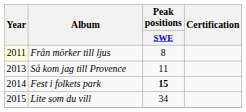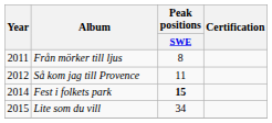 <table class="wikitable">
 <tr>
 <th align="center" rowspan="2" width="10">Year</th>
 <th align="center" rowspan="2" width="180">Album</th>
 <th align="center" colspan="1" width="20">Peak positions</th>
 <th align="center" rowspan="2" width="70">Certification</th>
 </tr>
 <tr>
 <th scope="col" style="width:3em;font-size:90%;"><a href='#'>SWE</a><br></th>
 </tr>
 <tr>
-<td style="background: lightyellow; text-align:center;">2011</td>
+<td style="text-align:center;">2011</td>
 <td><em>Från mörker till ljus</em></td>
 <td style="text-align:center;">8</td>
 <td style="text-align:center;"></td>
 </tr>
 <tr>
-<td style="text-align:center;">2013</td>
+<td style="text-align:center;">2012</td>
 <td><em>Så kom jag till Provence</em></td>
 <td style="text-align:center;">11</td>
 <td style="text-align:center;"></td>
 </tr>
 <tr>
 <td style="text-align:center;">2014</td>
 <td><em>Fest i folkets park</em></td>
 <td style="text-align:center;"><strong>15</strong></td>
 <td style="text-align:center;"></td>
 </tr>
 <tr>
 <td style="text-align:center;">2015</td>
 <td><em>Lite som du vill</em></td>
 <td style="text-align:center;">34</td>
 <td style="text-align:center;"></td>
 </tr>
 <tr>
 </tr>
 </table>
